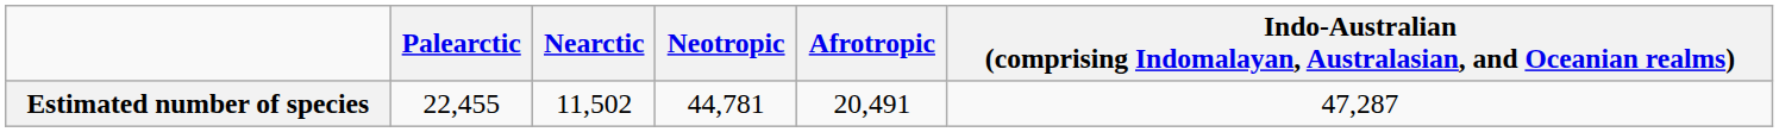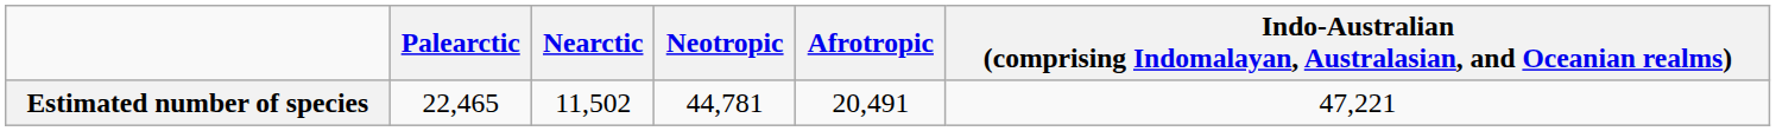 <table class="wikitable" style="text-align: center; width:80%;">
 <tr>
 <td></td>
 <th scope="col"><a href='#'>Palearctic</a></th>
 <th scope="col"><a href='#'>Nearctic</a></th>
 <th scope="col"><a href='#'>Neotropic</a></th>
 <th scope="col"><a href='#'>Afrotropic</a></th>
 <th scope="col">Indo-Australian<br>(comprising <a href='#'>Indomalayan</a>, <a href='#'>Australasian</a>, and <a href='#'>Oceanian realms</a>)</th>
 </tr>
 <tr>
 <th scope="row">Estimated number of species</th>
-<td>22,455</td>
+<td>22,465</td>
 <td>11,502</td>
 <td>44,781</td>
 <td>20,491</td>
-<td>47,287</td>
+<td>47,221</td>
 </tr>
 </table>
